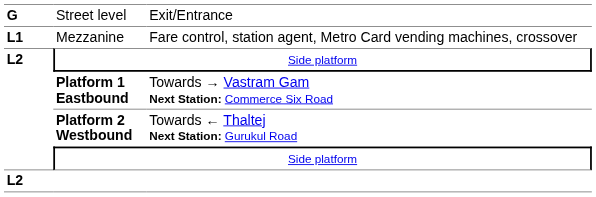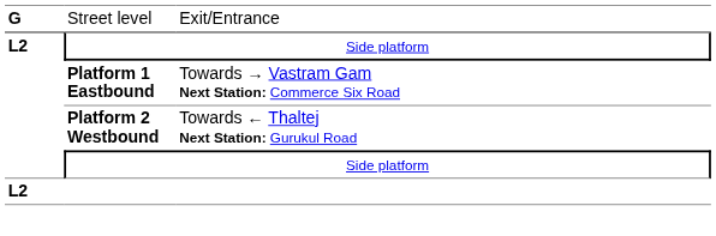 <table table border=0 cellspacing=0 cellpadding=3>
 <tr>
 <td style="border-bottom:solid 1px gray;border-top:solid 1px gray;" width=50 valign=top><strong>G</strong></td>
 <td style="border-top:solid 1px gray;border-bottom:solid 1px gray;" width=100 valign=top>Street level</td>
 <td style="border-top:solid 1px gray;border-bottom:solid 1px gray;" width=500 valign=top>Exit/Entrance</td>
-</tr>
-<tr>
-<td valign=top><strong>L1</strong></td>
-<td valign=top>Mezzanine</td>
-<td valign=top>Fare control, station agent, Metro Card vending machines, crossover<br></td>
 </tr>
 <tr>
 <td style="border-top:solid 1px gray;border-bottom:solid 1px gray;" width=50 rowspan=4 valign=top><strong>L2</strong></td>
 <td style="border-top:solid 1px gray;border-right:solid 2px black;border-left:solid 2px black;border-bottom:solid 2px black;text-align:center;" colspan=2><small><a href='#'>Side platform</a></small></td>
 </tr>
 <tr>
 <td style="border-bottom:solid 1px gray;" width=100><span><strong>Platform 1</strong><br><strong>Eastbound</strong></span></td>
 <td style="border-bottom:solid 1px gray;" width=500>Towards → <a href='#'>Vastram Gam</a><br><small><strong>Next Station:</strong> <a href='#'>Commerce Six Road</a></small></td>
 </tr>
 <tr>
 <td><span><strong>Platform 2</strong><br><strong>Westbound</strong></span></td>
 <td>Towards ← <a href='#'>Thaltej</a><br><small><strong>Next Station:</strong> <a href='#'>Gurukul Road</a></small></td>
 </tr>
 <tr>
 <td style="border-top:solid 2px black;border-right:solid 2px black;border-left:solid 2px black;border-bottom:solid 1px gray;" colspan=2  align=center><small><a href='#'>Side platform</a></small></td>
 </tr>
 <tr>
 <td style="border-bottom:solid 1px gray;" width=50 rowspan=2 valign=top><strong>L2</strong></td>
 <td style="border-bottom:solid 1px gray;" width=100></td>
 <td style="border-bottom:solid 1px gray;" width=500></td>
 </tr>
 <tr>
 </tr>
 </table>
